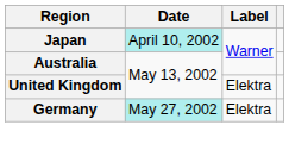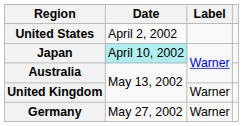 <table class="wikitable plainrowheaders">
 <tr>
 <th scope="col">Region</th>
 <th scope="col">Date</th>
 <th scope="col">Label</th>
 <th scope="col"></th>
+</tr>
+<tr>
+<th scope="row">United States</th>
+<td>April 2, 2002</td>
+<td></td>
+<td align="center"></td>
 </tr>
 <tr>
 <th scope="row">Japan</th>
 <td style="background: paleturquoise;">April 10, 2002</td>
 <td rowspan="2"><a href='#'>Warner</a></td>
 <td align="center"></td>
 </tr>
 <tr>
 <th scope="row">Australia</th>
 <td rowspan="2">May 13, 2002</td>
 <td align="center"></td>
 </tr>
 <tr>
 <th scope="row">United Kingdom</th>
-<td>Elektra</td>
+<td>Warner</td>
 <td align="center"></td>
 </tr>
 <tr>
 <th scope="row">Germany</th>
-<td style="background: paleturquoise;">May 27, 2002</td>
-<td>Elektra</td>
+<td>May 27, 2002</td>
+<td>Warner</td>
 <td align="center"></td>
 </tr>
 </table>
